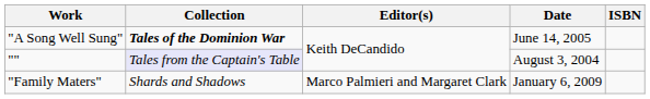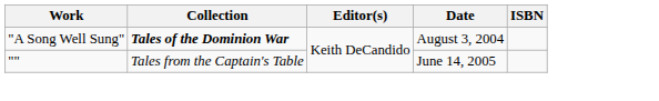 <table class="wikitable">
 <tr>
 <th>Work</th>
 <th>Collection</th>
 <th>Editor(s)</th>
 <th>Date</th>
 <th>ISBN</th>
 </tr>
 <tr>
 <td>"A Song Well Sung"</td>
 <td><strong><em>Tales of the Dominion War</em></strong></td>
 <td rowspan="2">Keith DeCandido</td>
-<td>June 14, 2005</td>
+<td>August 3, 2004</td>
 <td></td>
 </tr>
 <tr>
 <td>""</td>
-<td style="background: lavender;"><em>Tales from the Captain's Table</em></td>
-<td>August 3, 2004</td>
-<td></td>
-</tr>
-<tr>
-<td>"Family Maters"</td>
-<td><em>Shards and Shadows</em></td>
-<td>Marco Palmieri and Margaret Clark</td>
-<td>January 6, 2009</td>
+<td><em>Tales from the Captain's Table</em></td>
+<td>June 14, 2005</td>
 <td></td>
 </tr>
 </table>
